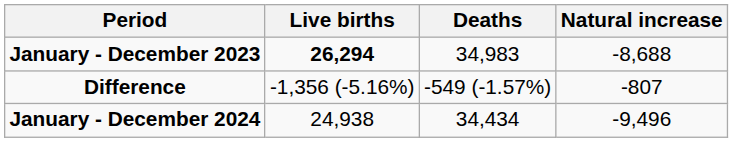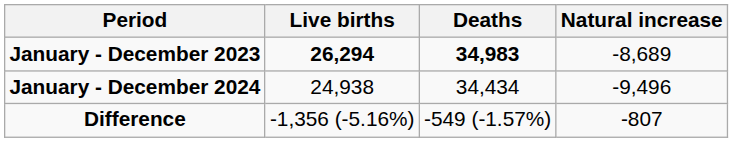 <table class="wikitable"  style="text-align:center;">
 <tr>
 <th>Period</th>
 <th>Live births</th>
 <th>Deaths</th>
 <th>Natural increase</th>
 </tr>
 <tr>
 <td><strong>January - December 2023</strong></td>
 <td><strong>26,294</strong></td>
-<td>34,983</td>
-<td>-8,688</td>
+<td><strong>34,983</strong></td>
+<td>-8,689</td>
+</tr>
+<tr>
+<td><strong>January - December 2024</strong></td>
+<td>24,938</td>
+<td>34,434</td>
+<td>-9,496</td>
 </tr>
 <tr>
 <td><strong>Difference</strong></td>
 <td> -1,356 (-5.16%)</td>
 <td> -549 (-1.57%)</td>
 <td> -807</td>
 </tr>
-<tr>
-<td><strong>January - December 2024</strong></td>
-<td>24,938</td>
-<td>34,434</td>
-<td>-9,496</td>
-</tr>
 </table>
